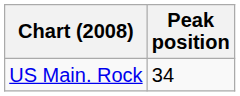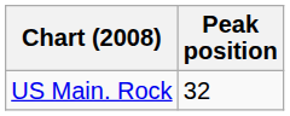 <table class="wikitable sortable plainrowheaders">
 <tr>
 <th scope="col">Chart (2008)</th>
 <th scope="col">Peak<br>position</th>
 </tr>
 <tr>
 <td><a href='#'>US Main. Rock</a></td>
-<td>34</td>
+<td>32</td>
 </tr>
 </table>
